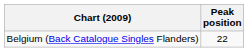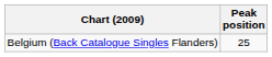 <table class="wikitable">
 <tr>
 <th>Chart (2009)</th>
 <th>Peak<br>position</th>
 </tr>
 <tr>
 <td>Belgium (<a href='#'>Back Catalogue Singles</a> Flanders)</td>
-<td align=center>22</td>
+<td align=center>25</td>
 </tr>
 </table>
